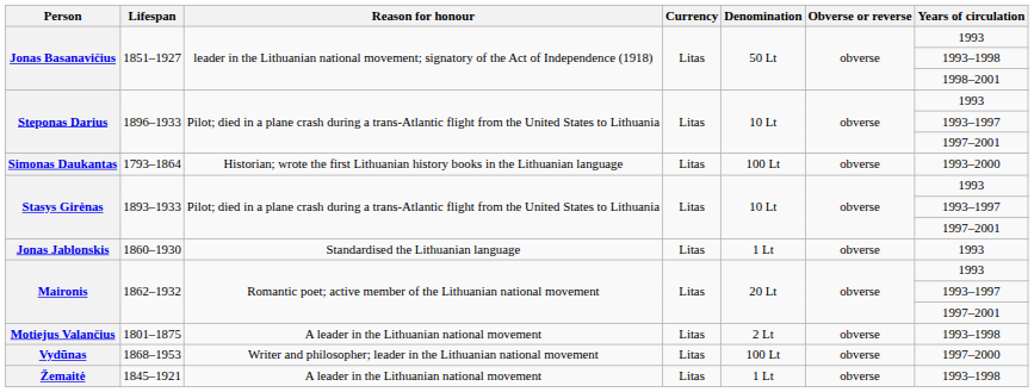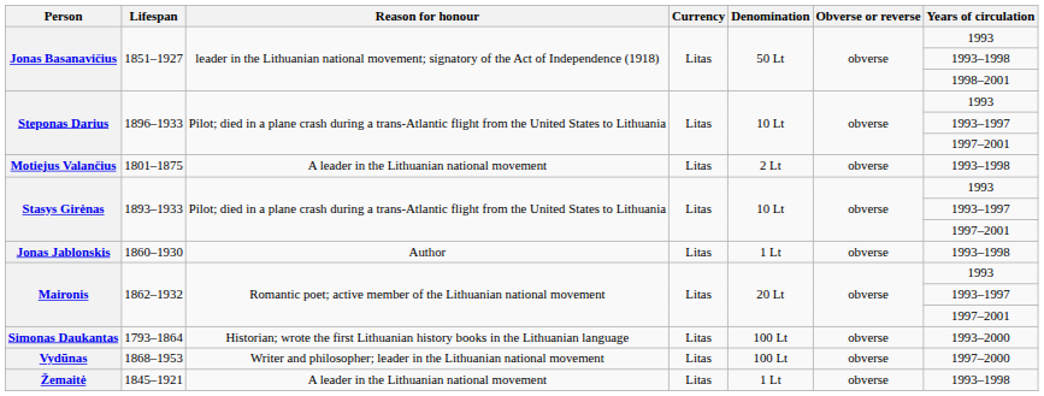 <table class="wikitable" style="font-size:95%; text-align:center;">
 <tr>
 <th>Person</th>
 <th>Lifespan</th>
 <th>Reason for honour</th>
 <th>Currency</th>
 <th>Denomination</th>
 <th>Obverse or reverse</th>
 <th>Years of circulation</th>
 </tr>
 <tr>
 <th rowspan="3"><a href='#'>Jonas Basanavičius</a></th>
 <td rowspan="3">1851–1927</td>
 <td rowspan="3">leader in the Lithuanian national movement; signatory of the Act of Independence (1918)</td>
 <td rowspan="3">Litas</td>
 <td rowspan="3">50 Lt</td>
 <td rowspan="3">obverse</td>
 <td>1993</td>
 </tr>
 <tr>
 <td>1993–1998</td>
 </tr>
 <tr>
 <td>1998–2001</td>
 </tr>
 <tr>
 <th rowspan="3"><a href='#'>Steponas Darius</a></th>
 <td rowspan="3">1896–1933</td>
 <td rowspan="3">Pilot; died in a plane crash during a trans-Atlantic flight from the United States to Lithuania</td>
 <td rowspan="3">Litas</td>
 <td rowspan="3">10 Lt</td>
 <td rowspan="3">obverse</td>
 <td>1993</td>
 </tr>
 <tr>
 <td>1993–1997</td>
 </tr>
 <tr>
 <td>1997–2001</td>
 </tr>
 <tr>
-<th><a href='#'>Simonas Daukantas</a></th>
-<td>1793–1864</td>
-<td>Historian; wrote the first Lithuanian history books in the Lithuanian language</td>
+<th><a href='#'>Motiejus Valančius</a></th>
+<td>1801–1875</td>
+<td>A leader in the Lithuanian national movement</td>
 <td>Litas</td>
-<td>100 Lt</td>
+<td>2 Lt</td>
 <td>obverse</td>
-<td>1993–2000</td>
+<td>1993–1998</td>
 </tr>
 <tr>
 <th rowspan="3"><a href='#'>Stasys Girėnas</a></th>
 <td rowspan="3">1893–1933</td>
 <td rowspan="3">Pilot; died in a plane crash during a trans-Atlantic flight from the United States to Lithuania</td>
 <td rowspan="3">Litas</td>
 <td rowspan="3">10 Lt</td>
 <td rowspan="3">obverse</td>
 <td>1993</td>
 </tr>
 <tr>
 <td>1993–1997</td>
 </tr>
 <tr>
 <td>1997–2001</td>
 </tr>
 <tr>
 <th><a href='#'>Jonas Jablonskis</a></th>
 <td>1860–1930</td>
-<td>Standardised the Lithuanian language</td>
+<td>Author</td>
 <td>Litas</td>
 <td>1 Lt</td>
 <td>obverse</td>
-<td>1993</td>
+<td>1993–1998</td>
 </tr>
 <tr>
 <th rowspan="3"><a href='#'>Maironis</a></th>
 <td rowspan="3">1862–1932</td>
 <td rowspan="3">Romantic poet; active member of the Lithuanian national movement</td>
 <td rowspan="3">Litas</td>
 <td rowspan="3">20 Lt</td>
 <td rowspan="3">obverse</td>
 <td>1993</td>
 </tr>
 <tr>
 <td>1993–1997</td>
 </tr>
 <tr>
 <td>1997–2001</td>
 </tr>
 <tr>
-<th><a href='#'>Motiejus Valančius</a></th>
-<td>1801–1875</td>
-<td>A leader in the Lithuanian national movement</td>
+<th><a href='#'>Simonas Daukantas</a></th>
+<td>1793–1864</td>
+<td>Historian; wrote the first Lithuanian history books in the Lithuanian language</td>
 <td>Litas</td>
-<td>2 Lt</td>
+<td>100 Lt</td>
 <td>obverse</td>
-<td>1993–1998</td>
+<td>1993–2000</td>
 </tr>
 <tr>
 <th><a href='#'>Vydūnas</a></th>
 <td>1868–1953</td>
 <td>Writer and philosopher; leader in the Lithuanian national movement</td>
 <td>Litas</td>
 <td>100 Lt</td>
 <td>obverse</td>
 <td>1997–2000</td>
 </tr>
 <tr>
 <th><a href='#'>Žemaitė</a></th>
 <td>1845–1921</td>
 <td>A leader in the Lithuanian national movement</td>
 <td>Litas</td>
 <td>1 Lt</td>
 <td>obverse</td>
 <td>1993–1998</td>
 </tr>
 </table>
